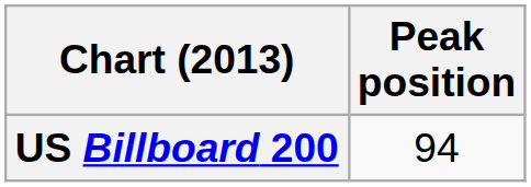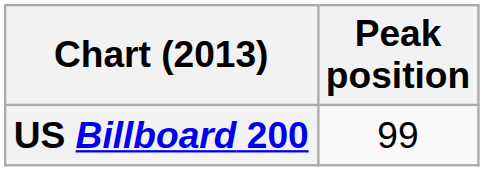 <table class="wikitable plainrowheaders" style="text-align:center">
 <tr>
 <th>Chart (2013)</th>
 <th>Peak<br>position</th>
 </tr>
 <tr>
 <th scope="row">US <a href='#'><em>Billboard</em> 200</a></th>
-<td>94</td>
+<td>99</td>
 </tr>
 </table>
